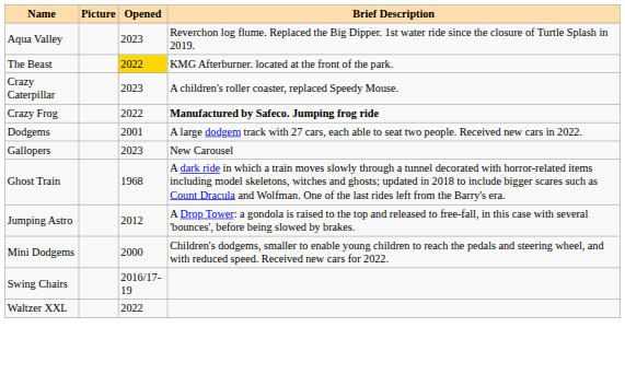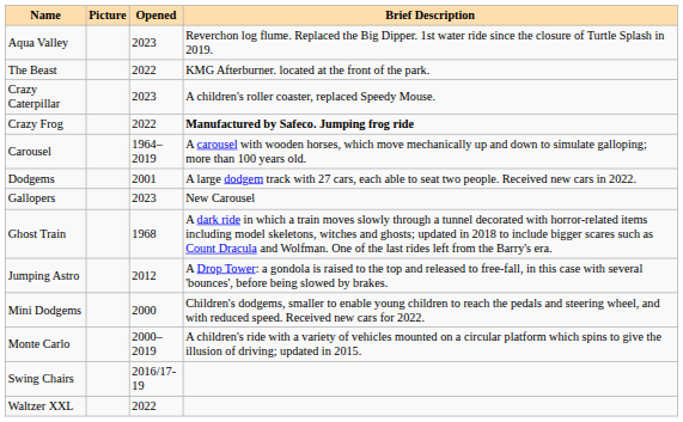 <table class="wikitable sortable"  style="width:95%; font-size:95%;">
 <tr>
 <th style="background:#ffdead; width:12%;">Name</th>
 <th style="background:#ffdead;">Picture</th>
 <th style="background:#ffdead;">Opened</th>
 <th style="background:#ffdead;">Brief Description</th>
 </tr>
 <tr>
 <td>Aqua Valley</td>
 <td></td>
 <td>2023</td>
 <td>Reverchon log flume. Replaced the Big Dipper. 1st water ride since the closure of Turtle Splash in 2019.</td>
 </tr>
 <tr>
 <td>The Beast</td>
 <td></td>
-<td style="background: gold;">2022</td>
+<td>2022</td>
 <td>KMG Afterburner. located at the front of the park.</td>
 </tr>
 <tr>
 <td>Crazy Caterpillar</td>
 <td></td>
 <td>2023</td>
 <td>A children's roller coaster, replaced Speedy Mouse.</td>
 </tr>
 <tr>
 <td>Crazy Frog</td>
 <td></td>
 <td>2022</td>
 <td><strong>Manufactured by Safeco. Jumping frog ride</strong></td>
+</tr>
+<tr>
+<td>Carousel</td>
+<td></td>
+<td>1964–2019</td>
+<td>A <a href='#'>carousel</a> with wooden horses, which move mechanically up and down to simulate galloping; more than 100 years old.</td>
 </tr>
 <tr>
 <td>Dodgems</td>
 <td></td>
 <td>2001</td>
 <td>A large <a href='#'>dodgem</a> track with 27 cars, each able to seat two people. Received new cars in 2022.</td>
 </tr>
 <tr>
 <td>Gallopers</td>
 <td></td>
 <td>2023</td>
 <td>New Carousel</td>
 </tr>
 <tr>
 <td>Ghost Train</td>
 <td></td>
 <td>1968</td>
 <td>A <a href='#'>dark ride</a> in which a train moves slowly through a tunnel decorated with horror-related items including model skeletons, witches and ghosts; updated in 2018 to include bigger scares such as <a href='#'>Count Dracula</a> and Wolfman. One of the last rides left from the Barry's era.</td>
 </tr>
 <tr>
 <td>Jumping Astro</td>
 <td></td>
 <td>2012</td>
 <td>A <a href='#'>Drop Tower</a>: a gondola is raised to the top and released to free-fall, in this case with several 'bounces', before being slowed by brakes.</td>
 </tr>
 <tr>
 <td>Mini Dodgems</td>
 <td></td>
 <td>2000</td>
 <td>Children's dodgems, smaller to enable young children to reach the pedals and steering wheel, and with reduced speed. Received new cars for 2022.</td>
 </tr>
 <tr>
+<td>Monte Carlo</td>
+<td></td>
+<td>2000–2019</td>
+<td>A children's ride with a variety of vehicles mounted on a circular platform which spins to give the illusion of driving; updated in 2015.</td>
+</tr>
+<tr>
 <td>Swing Chairs</td>
 <td></td>
 <td>2016/17-19</td>
 <td></td>
 </tr>
 <tr>
 <td>Waltzer XXL</td>
 <td></td>
 <td>2022</td>
 <td></td>
 </tr>
 </table>
